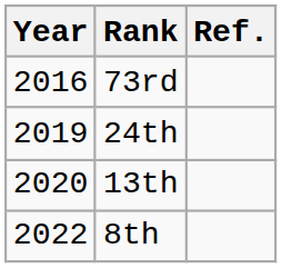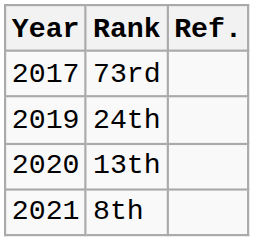 <table class="wikitable sortable">
 <tr>
 <th>Year</th>
 <th>Rank</th>
 <th>Ref.</th>
 </tr>
 <tr>
-<td>2016</td>
+<td>2017</td>
 <td>73rd</td>
 <td></td>
 </tr>
 <tr>
 <td>2019</td>
 <td>24th</td>
 <td></td>
 </tr>
 <tr>
 <td>2020</td>
 <td>13th</td>
 <td></td>
 </tr>
 <tr>
-<td>2022</td>
+<td>2021</td>
 <td>8th</td>
 <td></td>
 </tr>
 </table>
